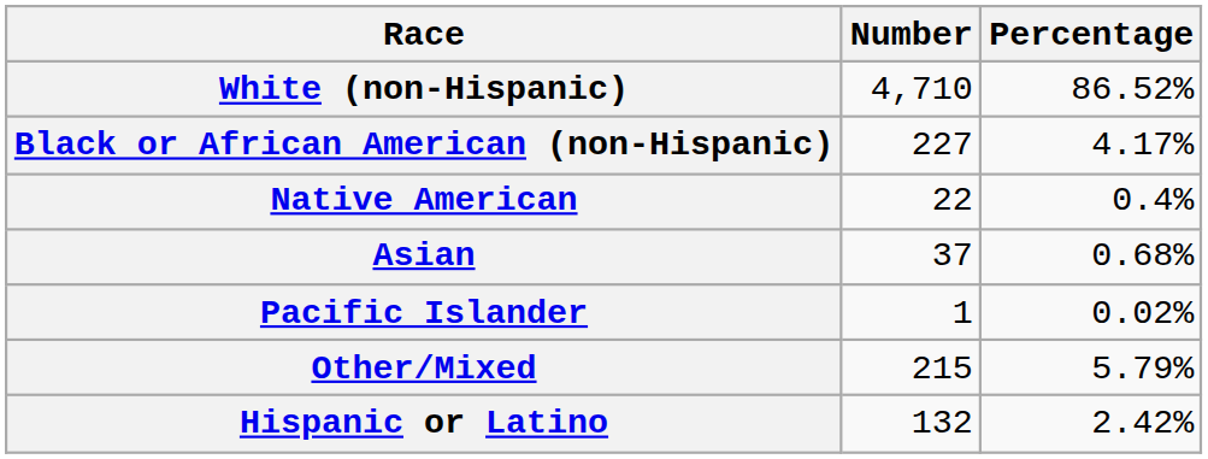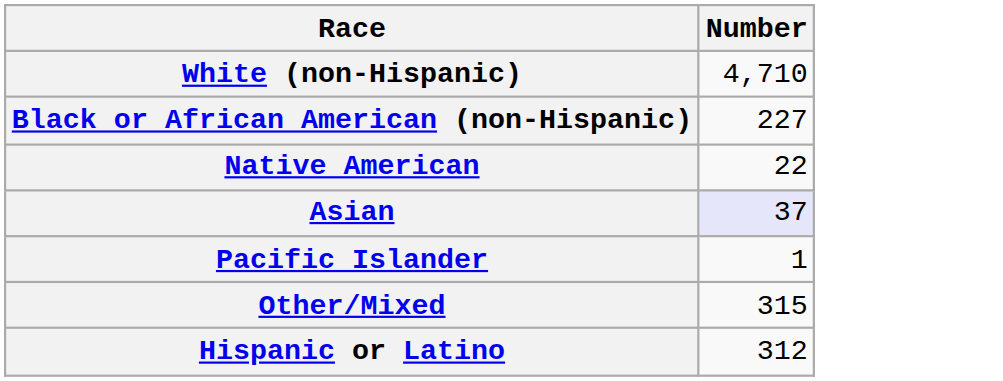 <table class="wikitable" style="text-align:right">
 <tr>
 <th scope="col">Race</th>
 <th scope="col">Number</th>
-<th scope="col">Percentage</th>
 </tr>
 <tr>
 <th scope="row"><a href='#'>White</a> (non-Hispanic)</th>
 <td>4,710</td>
-<td>86.52%</td>
 </tr>
 <tr>
 <th scope="row"><a href='#'>Black or African American</a> (non-Hispanic)</th>
 <td>227</td>
-<td>4.17%</td>
 </tr>
 <tr>
 <th scope="row"><a href='#'>Native American</a></th>
 <td>22</td>
-<td>0.4%</td>
 </tr>
 <tr>
 <th scope="row"><a href='#'>Asian</a></th>
-<td>37</td>
-<td>0.68%</td>
+<td style="background: lavender;">37</td>
 </tr>
 <tr>
 <th scope="row"><a href='#'>Pacific Islander</a></th>
 <td>1</td>
-<td>0.02%</td>
 </tr>
 <tr>
 <th scope="row"><a href='#'>Other/Mixed</a></th>
-<td>215</td>
-<td>5.79%</td>
+<td>315</td>
 </tr>
 <tr>
 <th scope="row"><a href='#'>Hispanic</a> or <a href='#'>Latino</a></th>
-<td>132</td>
-<td>2.42%</td>
+<td>312</td>
 </tr>
 </table>
